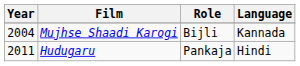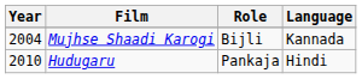 <table class="wikitable">
 <tr>
 <th>Year</th>
 <th>Film</th>
 <th>Role</th>
 <th>Language</th>
 </tr>
 <tr>
 </tr>
 <tr>
 <td>2004</td>
 <td><em><a href='#'>Mujhse Shaadi Karogi</a></em></td>
 <td>Bijli</td>
 <td>Kannada</td>
 </tr>
 <tr>
-<td>2011</td>
+<td>2010</td>
 <td><em><a href='#'>Hudugaru</a></em></td>
 <td>Pankaja</td>
 <td>Hindi</td>
 </tr>
 </table>
